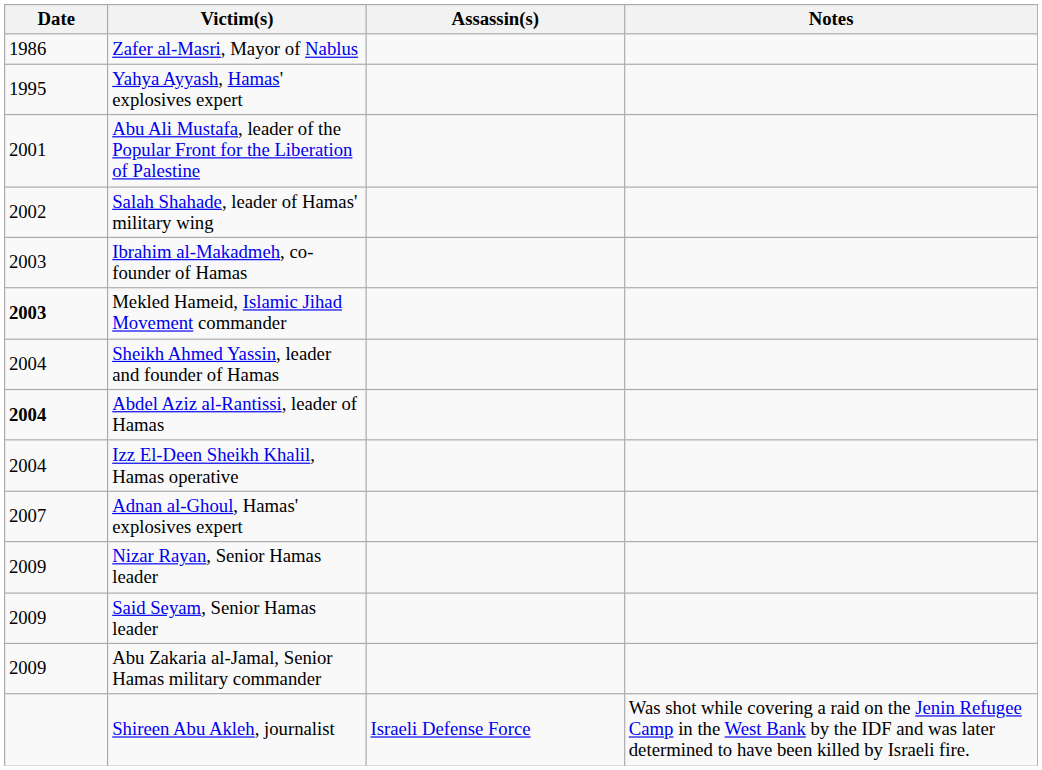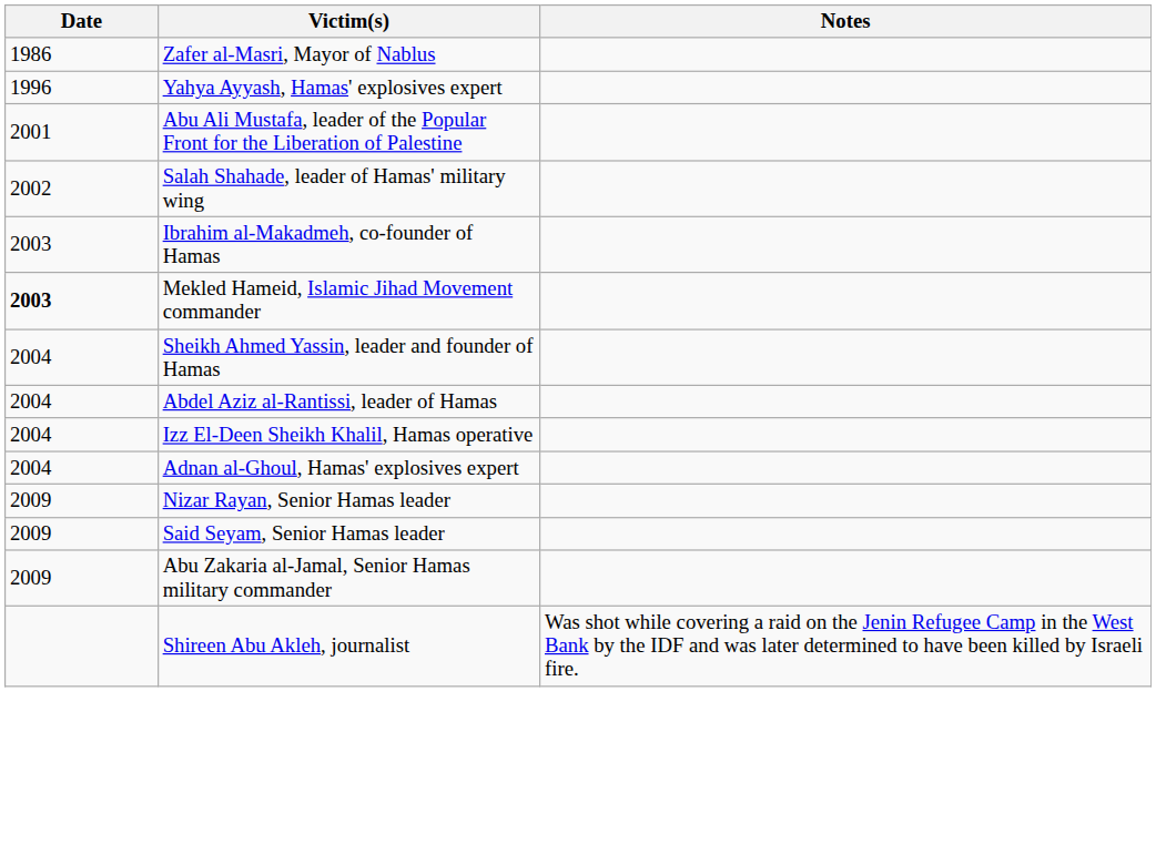 <table class="wikitable"  style="width:100%">
 <tr>
 <th style="width:10%">Date</th>
 <th style="width:25%">Victim(s)</th>
-<th style="width:25%">Assassin(s)</th>
 <th style="width:40%">Notes</th>
 </tr>
 <tr>
 <td>1986</td>
 <td><a href='#'>Zafer al-Masri</a>, Mayor of <a href='#'>Nablus</a></td>
 <td></td>
-<td></td>
 </tr>
 <tr>
-<td>1995</td>
+<td>1996</td>
 <td><a href='#'>Yahya Ayyash</a>, <a href='#'>Hamas</a>' explosives expert</td>
-<td></td>
 <td></td>
 </tr>
 <tr>
 <td>2001</td>
 <td><a href='#'>Abu Ali Mustafa</a>, leader of the <a href='#'>Popular Front for the Liberation of Palestine</a></td>
 <td></td>
-<td></td>
 </tr>
 <tr>
 <td>2002</td>
 <td><a href='#'>Salah Shahade</a>, leader of Hamas' military wing</td>
-<td></td>
 <td></td>
 </tr>
 <tr>
 <td>2003</td>
 <td><a href='#'>Ibrahim al-Makadmeh</a>, co-founder of Hamas</td>
 <td></td>
-<td></td>
 </tr>
 <tr>
 <td><strong>2003</strong></td>
 <td>Mekled Hameid, <a href='#'>Islamic Jihad Movement</a> commander</td>
-<td></td>
 <td></td>
 </tr>
 <tr>
 <td>2004</td>
 <td><a href='#'>Sheikh Ahmed Yassin</a>, leader and founder of Hamas</td>
 <td></td>
-<td></td>
 </tr>
 <tr>
-<td><strong>2004</strong></td>
+<td>2004</td>
 <td><a href='#'>Abdel Aziz al-Rantissi</a>, leader of Hamas</td>
-<td></td>
 <td></td>
 </tr>
 <tr>
 <td>2004</td>
 <td><a href='#'>Izz El-Deen Sheikh Khalil</a>, Hamas operative</td>
 <td></td>
-<td></td>
 </tr>
 <tr>
-<td>2007</td>
+<td>2004</td>
 <td><a href='#'>Adnan al-Ghoul</a>, Hamas' explosives expert</td>
-<td></td>
 <td></td>
 </tr>
 <tr>
 <td>2009</td>
 <td><a href='#'>Nizar Rayan</a>, Senior Hamas leader</td>
 <td></td>
-<td></td>
 </tr>
 <tr>
 <td>2009</td>
 <td><a href='#'>Said Seyam</a>, Senior Hamas leader</td>
-<td></td>
 <td></td>
 </tr>
 <tr>
 <td>2009</td>
 <td>Abu Zakaria al-Jamal, Senior Hamas military commander</td>
 <td></td>
-<td></td>
 </tr>
 <tr>
 <td></td>
 <td><a href='#'>Shireen Abu Akleh</a>, journalist</td>
-<td><a href='#'>Israeli Defense Force</a></td>
 <td>Was shot while covering a raid on the <a href='#'>Jenin Refugee Camp</a> in the <a href='#'>West Bank</a> by the IDF and was later determined to have been killed by Israeli fire.</td>
 </tr>
 </table>
